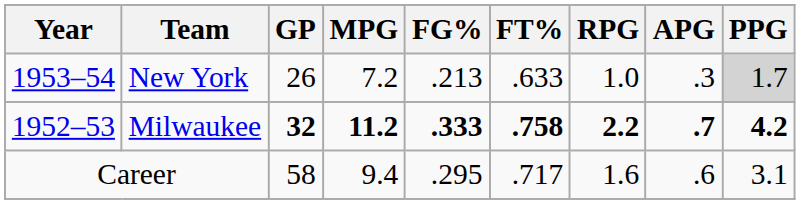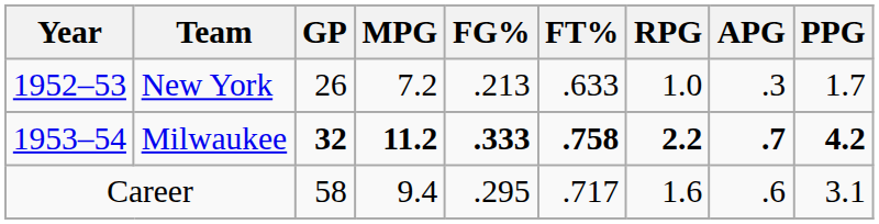 <table class="wikitable sortable" style="font-size:95%; text-align:right;">
 <tr>
 <th>Year</th>
 <th>Team</th>
 <th>GP</th>
 <th>MPG</th>
 <th>FG%</th>
 <th>FT%</th>
 <th>RPG</th>
 <th>APG</th>
 <th>PPG</th>
 </tr>
 <tr>
-<td style="text-align:left;"><a href='#'>1953–54</a></td>
+<td style="text-align:left;"><a href='#'>1952–53</a></td>
 <td style="text-align:left;"><a href='#'>New York</a></td>
 <td>26</td>
 <td>7.2</td>
 <td>.213</td>
 <td>.633</td>
 <td>1.0</td>
 <td>.3</td>
-<td style="background: lightgrey;">1.7</td>
+<td>1.7</td>
 </tr>
 <tr>
-<td style="text-align:left;"><a href='#'>1952–53</a></td>
+<td style="text-align:left;"><a href='#'>1953–54</a></td>
 <td style="text-align:left;"><a href='#'>Milwaukee</a></td>
 <td><strong>32</strong></td>
 <td><strong>11.2</strong></td>
 <td><strong>.333</strong></td>
 <td><strong>.758</strong></td>
 <td><strong>2.2</strong></td>
 <td><strong>.7</strong></td>
 <td><strong>4.2</strong></td>
 </tr>
 <tr>
 <td colspan="2" style="text-align:center;">Career</td>
 <td>58</td>
 <td>9.4</td>
 <td>.295</td>
 <td>.717</td>
 <td>1.6</td>
 <td>.6</td>
 <td>3.1</td>
 </tr>
 </table>
